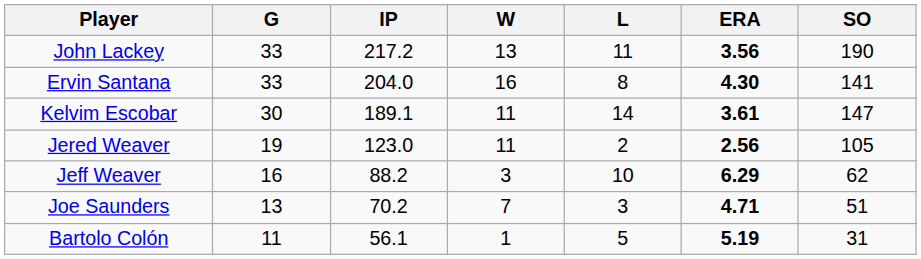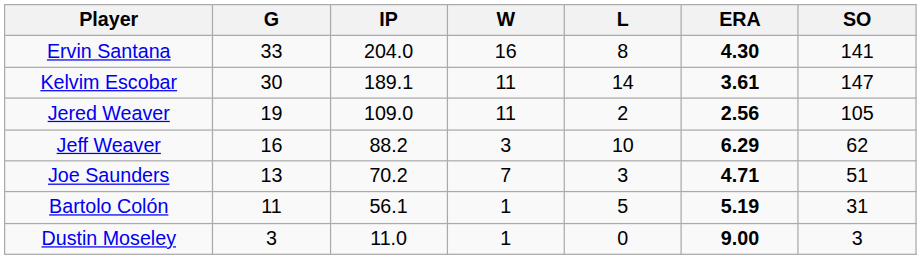 <table class="wikitable">
 <tr>
 <th bgcolor="#dddddd" width="16%">Player</th>
 <th bgcolor="#dddddd" width="9%">G</th>
 <th bgcolor="#dddddd" width="9%">IP</th>
 <th bgcolor="#dddddd" width="9%">W</th>
 <th bgcolor="#dddddd" width="9%">L</th>
 <th bgcolor="#dddddd" width="9%">ERA</th>
 <th bgcolor="#dddddd" width="9%">SO</th>
-</tr>
-<tr align="center">
-<td><a href='#'>John Lackey</a></td>
-<td>33</td>
-<td>217.2</td>
-<td>13</td>
-<td>11</td>
-<td><strong>3.56</strong></td>
-<td>190</td>
 </tr>
 <tr align=center>
 <td><a href='#'>Ervin Santana</a></td>
 <td>33</td>
 <td>204.0</td>
 <td>16</td>
 <td>8</td>
 <td><strong>4.30</strong></td>
 <td>141</td>
 </tr>
 <tr align=center>
 <td><a href='#'>Kelvim Escobar</a></td>
 <td>30</td>
 <td>189.1</td>
 <td>11</td>
 <td>14</td>
 <td><strong>3.61</strong></td>
 <td>147</td>
 </tr>
 <tr align=center>
 <td><a href='#'>Jered Weaver</a></td>
 <td>19</td>
-<td>123.0</td>
+<td>109.0</td>
 <td>11</td>
 <td>2</td>
 <td><strong>2.56</strong></td>
 <td>105</td>
 </tr>
 <tr align=center>
 <td><a href='#'>Jeff Weaver</a></td>
 <td>16</td>
 <td>88.2</td>
 <td>3</td>
 <td>10</td>
 <td><strong>6.29</strong></td>
 <td>62</td>
 </tr>
 <tr align=center>
 <td><a href='#'>Joe Saunders</a></td>
 <td>13</td>
 <td>70.2</td>
 <td>7</td>
 <td>3</td>
 <td><strong>4.71</strong></td>
 <td>51</td>
 </tr>
 <tr align=center>
 <td><a href='#'>Bartolo Colón</a></td>
 <td>11</td>
 <td>56.1</td>
 <td>1</td>
 <td>5</td>
 <td><strong>5.19</strong></td>
 <td>31</td>
 </tr>
+<tr align=center>
+<td><a href='#'>Dustin Moseley</a></td>
+<td>3</td>
+<td>11.0</td>
+<td>1</td>
+<td>0</td>
+<td><strong>9.00</strong></td>
+<td>3</td>
+</tr>
 </table>
